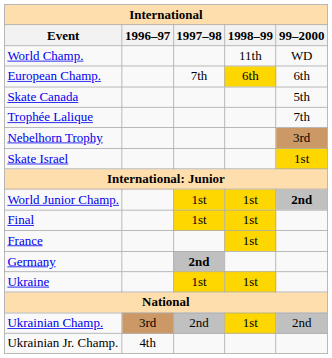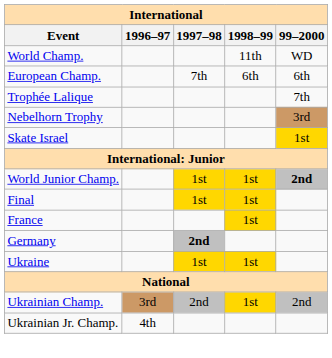 <table class="wikitable" style="text-align:center">
 <tr>
 <th style="background-color: #ffdead; " colspan=5 align=center>International</th>
 </tr>
 <tr>
 <th>Event</th>
 <th>1996–97</th>
 <th>1997–98</th>
 <th>1998–99</th>
 <th>99–2000</th>
 </tr>
 <tr>
 <td align=left><a href='#'>World Champ.</a></td>
 <td></td>
 <td></td>
 <td>11th</td>
 <td>WD</td>
 </tr>
 <tr>
 <td align=left><a href='#'>European Champ.</a></td>
 <td></td>
 <td>7th</td>
-<td style="background: gold;">6th</td>
 <td>6th</td>
-</tr>
-<tr>
-<td align=left> <a href='#'>Skate Canada</a></td>
-<td></td>
-<td></td>
-<td></td>
-<td>5th</td>
+<td>6th</td>
 </tr>
 <tr>
 <td align=left> <a href='#'>Trophée Lalique</a></td>
 <td></td>
 <td></td>
 <td></td>
 <td>7th</td>
 </tr>
 <tr>
 <td align=left><a href='#'>Nebelhorn Trophy</a></td>
 <td></td>
 <td></td>
 <td></td>
 <td bgcolor=cc9966>3rd</td>
 </tr>
 <tr>
 <td align=left><a href='#'>Skate Israel</a></td>
 <td></td>
 <td></td>
 <td></td>
 <td bgcolor=gold>1st</td>
 </tr>
 <tr>
 <th style="background-color: #ffdead; " colspan=5 align=center>International: Junior</th>
 </tr>
 <tr>
 <td align=left><a href='#'>World Junior Champ.</a></td>
 <td></td>
 <td bgcolor=gold>1st</td>
 <td bgcolor=gold>1st</td>
 <td bgcolor=silver><strong>2nd</strong></td>
 </tr>
 <tr>
 <td align=left> <a href='#'>Final</a></td>
 <td></td>
 <td bgcolor=gold>1st</td>
 <td bgcolor=gold>1st</td>
 <td></td>
 </tr>
 <tr>
 <td align=left> <a href='#'>France</a></td>
 <td></td>
 <td></td>
 <td bgcolor=gold>1st</td>
 <td></td>
 </tr>
 <tr>
 <td align=left> <a href='#'>Germany</a></td>
 <td></td>
 <td bgcolor=silver><strong>2nd</strong></td>
 <td></td>
 <td></td>
 </tr>
 <tr>
 <td align=left> <a href='#'>Ukraine</a></td>
 <td></td>
 <td bgcolor=gold>1st</td>
 <td bgcolor=gold>1st</td>
 <td></td>
 </tr>
 <tr>
 <th style="background-color: #ffdead; " colspan=5 align=center>National</th>
 </tr>
 <tr>
 <td align=left><a href='#'>Ukrainian Champ.</a></td>
 <td bgcolor=cc9966>3rd</td>
 <td bgcolor=silver>2nd</td>
 <td bgcolor=gold>1st</td>
 <td bgcolor=silver>2nd</td>
 </tr>
 <tr>
 <td align=left>Ukrainian Jr. Champ.</td>
 <td>4th</td>
 <td></td>
 <td></td>
 <td></td>
 </tr>
 </table>
